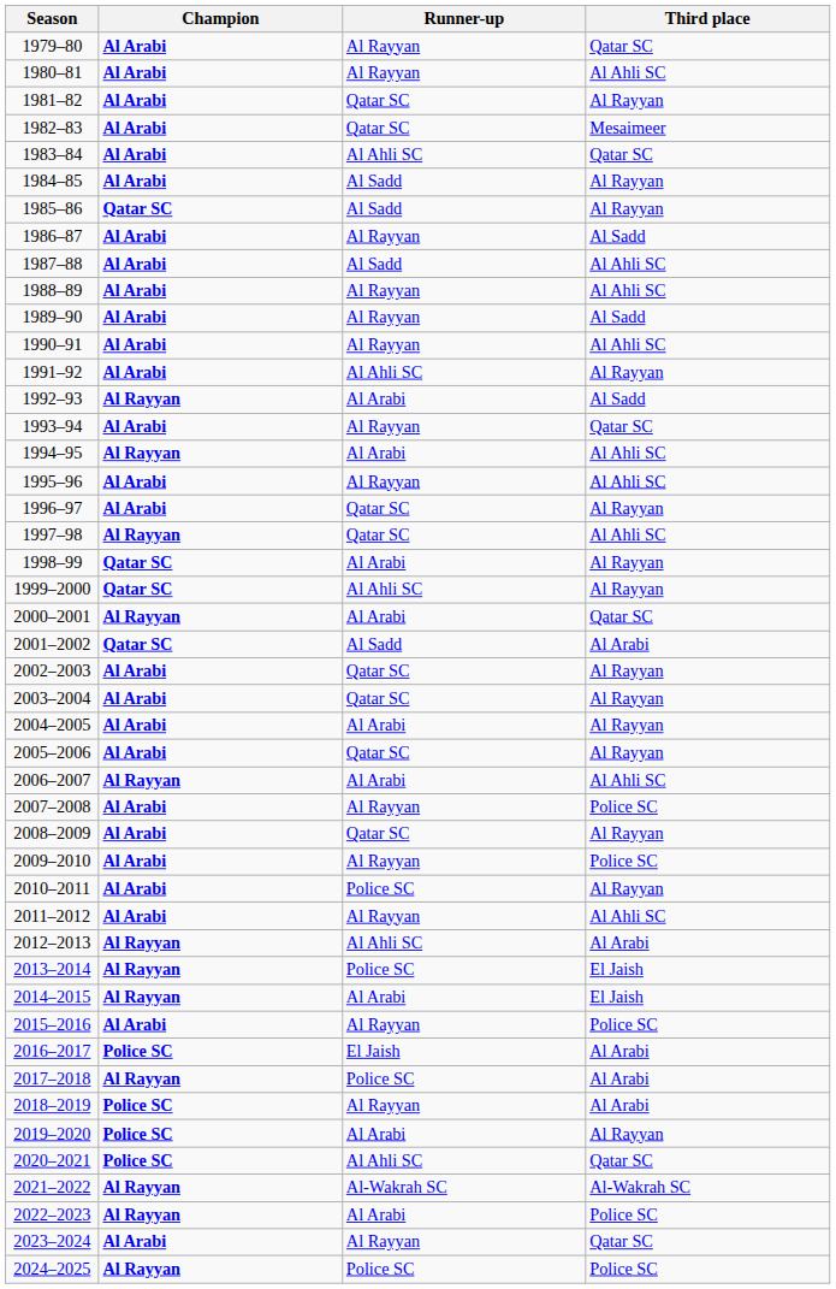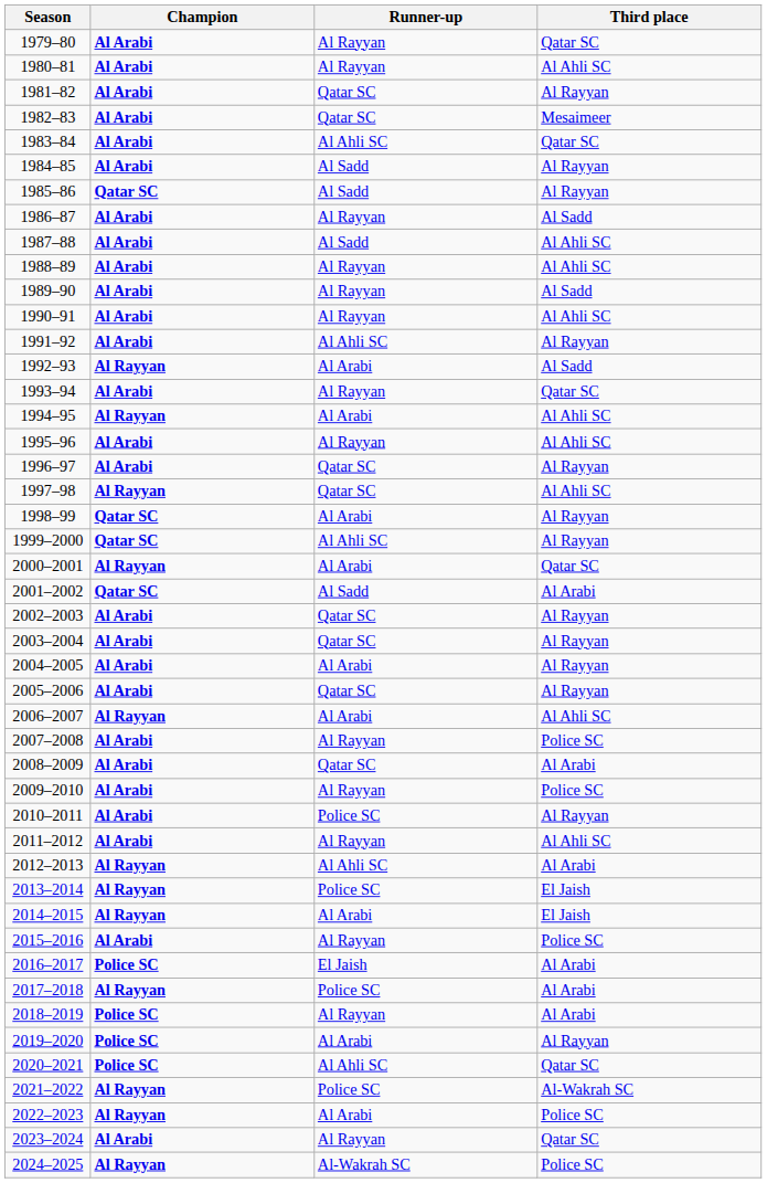 <table class="wikitable">
 <tr>
 <th width=80>Season</th>
 <th width=220>Champion</th>
 <th width=220>Runner-up</th>
 <th width=220>Third place</th>
 </tr>
 <tr>
 <td align=center>1979–80</td>
 <td><strong><a href='#'>Al Arabi</a></strong></td>
 <td><a href='#'>Al Rayyan</a></td>
 <td><a href='#'>Qatar SC</a></td>
 </tr>
 <tr>
 <td align=center>1980–81</td>
 <td><strong><a href='#'>Al Arabi</a></strong></td>
 <td><a href='#'>Al Rayyan</a></td>
 <td><a href='#'>Al Ahli SC</a></td>
 </tr>
 <tr>
 <td align=center>1981–82</td>
 <td><strong><a href='#'>Al Arabi</a></strong></td>
 <td><a href='#'>Qatar SC</a></td>
 <td><a href='#'>Al Rayyan</a></td>
 </tr>
 <tr>
 <td align=center>1982–83</td>
 <td><strong><a href='#'>Al Arabi</a></strong></td>
 <td><a href='#'>Qatar SC</a></td>
 <td><a href='#'>Mesaimeer</a></td>
 </tr>
 <tr>
 <td align=center>1983–84</td>
 <td><strong><a href='#'>Al Arabi</a></strong></td>
 <td><a href='#'>Al Ahli SC</a></td>
 <td><a href='#'>Qatar SC</a></td>
 </tr>
 <tr>
 <td align=center>1984–85</td>
 <td><strong><a href='#'>Al Arabi</a></strong></td>
 <td><a href='#'>Al Sadd</a></td>
 <td><a href='#'>Al Rayyan</a></td>
 </tr>
 <tr>
 <td align=center>1985–86</td>
 <td><strong><a href='#'>Qatar SC</a></strong></td>
 <td><a href='#'>Al Sadd</a></td>
 <td><a href='#'>Al Rayyan</a></td>
 </tr>
 <tr>
 <td align=center>1986–87</td>
 <td><strong><a href='#'>Al Arabi</a></strong></td>
 <td><a href='#'>Al Rayyan</a></td>
 <td><a href='#'>Al Sadd</a></td>
 </tr>
 <tr>
 <td align=center>1987–88</td>
 <td><strong><a href='#'>Al Arabi</a></strong></td>
 <td><a href='#'>Al Sadd</a></td>
 <td><a href='#'>Al Ahli SC</a></td>
 </tr>
 <tr>
 <td align=center>1988–89</td>
 <td><strong><a href='#'>Al Arabi</a></strong></td>
 <td><a href='#'>Al Rayyan</a></td>
 <td><a href='#'>Al Ahli SC</a></td>
 </tr>
 <tr>
 <td align=center>1989–90</td>
 <td><strong><a href='#'>Al Arabi</a></strong></td>
 <td><a href='#'>Al Rayyan</a></td>
 <td><a href='#'>Al Sadd</a></td>
 </tr>
 <tr>
 <td align=center>1990–91</td>
 <td><strong><a href='#'>Al Arabi</a></strong></td>
 <td><a href='#'>Al Rayyan</a></td>
 <td><a href='#'>Al Ahli SC</a></td>
 </tr>
 <tr>
 <td align=center>1991–92</td>
 <td><strong><a href='#'>Al Arabi</a></strong></td>
 <td><a href='#'>Al Ahli SC</a></td>
 <td><a href='#'>Al Rayyan</a></td>
 </tr>
 <tr>
 <td align=center>1992–93</td>
 <td><strong><a href='#'>Al Rayyan</a></strong></td>
 <td><a href='#'>Al Arabi</a></td>
 <td><a href='#'>Al Sadd</a></td>
 </tr>
 <tr>
 <td align=center>1993–94</td>
 <td><strong><a href='#'>Al Arabi</a></strong></td>
 <td><a href='#'>Al Rayyan</a></td>
 <td><a href='#'>Qatar SC</a></td>
 </tr>
 <tr>
 <td align=center>1994–95</td>
 <td><strong><a href='#'>Al Rayyan</a></strong></td>
 <td><a href='#'>Al Arabi</a></td>
 <td><a href='#'>Al Ahli SC</a></td>
 </tr>
 <tr>
 <td align=center>1995–96</td>
 <td><strong><a href='#'>Al Arabi</a></strong></td>
 <td><a href='#'>Al Rayyan</a></td>
 <td><a href='#'>Al Ahli SC</a></td>
 </tr>
 <tr>
 <td align=center>1996–97</td>
 <td><strong><a href='#'>Al Arabi</a></strong></td>
 <td><a href='#'>Qatar SC</a></td>
 <td><a href='#'>Al Rayyan</a></td>
 </tr>
 <tr>
 <td align=center>1997–98</td>
 <td><strong><a href='#'>Al Rayyan</a></strong></td>
 <td><a href='#'>Qatar SC</a></td>
 <td><a href='#'>Al Ahli SC</a></td>
 </tr>
 <tr>
 <td align=center>1998–99</td>
 <td><strong><a href='#'>Qatar SC</a></strong></td>
 <td><a href='#'>Al Arabi</a></td>
 <td><a href='#'>Al Rayyan</a></td>
 </tr>
 <tr>
 <td align=center>1999–2000</td>
 <td><strong><a href='#'>Qatar SC</a></strong></td>
 <td><a href='#'>Al Ahli SC</a></td>
 <td><a href='#'>Al Rayyan</a></td>
 </tr>
 <tr>
 <td align=center>2000–2001</td>
 <td><strong><a href='#'>Al Rayyan</a></strong></td>
 <td><a href='#'>Al Arabi</a></td>
 <td><a href='#'>Qatar SC</a></td>
 </tr>
 <tr>
 <td align=center>2001–2002</td>
 <td><strong><a href='#'>Qatar SC</a></strong></td>
 <td><a href='#'>Al Sadd</a></td>
 <td><a href='#'>Al Arabi</a></td>
 </tr>
 <tr>
 <td align=center>2002–2003</td>
 <td><strong><a href='#'>Al Arabi</a></strong></td>
 <td><a href='#'>Qatar SC</a></td>
 <td><a href='#'>Al Rayyan</a></td>
 </tr>
 <tr>
 <td align=center>2003–2004</td>
 <td><strong><a href='#'>Al Arabi</a></strong></td>
 <td><a href='#'>Qatar SC</a></td>
 <td><a href='#'>Al Rayyan</a></td>
 </tr>
 <tr>
 <td align=center>2004–2005</td>
 <td><strong><a href='#'>Al Arabi</a></strong></td>
 <td><a href='#'>Al Arabi</a></td>
 <td><a href='#'>Al Rayyan</a></td>
 </tr>
 <tr>
 <td align=center>2005–2006</td>
 <td><strong><a href='#'>Al Arabi</a></strong></td>
 <td><a href='#'>Qatar SC</a></td>
 <td><a href='#'>Al Rayyan</a></td>
 </tr>
 <tr>
 <td align=center>2006–2007</td>
 <td><strong><a href='#'>Al Rayyan</a></strong></td>
 <td><a href='#'>Al Arabi</a></td>
 <td><a href='#'>Al Ahli SC</a></td>
 </tr>
 <tr>
 <td align=center>2007–2008</td>
 <td><strong><a href='#'>Al Arabi</a></strong></td>
 <td><a href='#'>Al Rayyan</a></td>
 <td><a href='#'>Police SC</a></td>
 </tr>
 <tr>
 <td align=center>2008–2009</td>
 <td><strong><a href='#'>Al Arabi</a></strong></td>
 <td><a href='#'>Qatar SC</a></td>
-<td><a href='#'>Al Rayyan</a></td>
+<td><a href='#'>Al Arabi</a></td>
 </tr>
 <tr>
 <td align=center>2009–2010</td>
 <td><strong><a href='#'>Al Arabi</a></strong></td>
 <td><a href='#'>Al Rayyan</a></td>
 <td><a href='#'>Police SC</a></td>
 </tr>
 <tr>
 <td align=center>2010–2011</td>
 <td><strong><a href='#'>Al Arabi</a></strong></td>
 <td><a href='#'>Police SC</a></td>
 <td><a href='#'>Al Rayyan</a></td>
 </tr>
 <tr>
 <td align=center>2011–2012</td>
 <td><strong><a href='#'>Al Arabi</a></strong></td>
 <td><a href='#'>Al Rayyan</a></td>
 <td><a href='#'>Al Ahli SC</a></td>
 </tr>
 <tr>
 <td align=center>2012–2013</td>
 <td><strong><a href='#'>Al Rayyan</a></strong></td>
 <td><a href='#'>Al Ahli SC</a></td>
 <td><a href='#'>Al Arabi</a></td>
 </tr>
 <tr>
 <td align=center><a href='#'>2013–2014</a></td>
 <td><strong><a href='#'>Al Rayyan</a></strong></td>
 <td><a href='#'>Police SC</a></td>
 <td><a href='#'>El Jaish</a></td>
 </tr>
 <tr>
 <td align=center><a href='#'>2014–2015</a></td>
 <td><strong><a href='#'>Al Rayyan</a></strong></td>
 <td><a href='#'>Al Arabi</a></td>
 <td><a href='#'>El Jaish</a></td>
 </tr>
 <tr>
 <td align=center><a href='#'>2015–2016</a></td>
 <td><strong><a href='#'>Al Arabi</a></strong></td>
 <td><a href='#'>Al Rayyan</a></td>
 <td><a href='#'>Police SC</a></td>
 </tr>
 <tr>
 <td align=center><a href='#'>2016–2017</a></td>
 <td><strong><a href='#'>Police SC</a></strong></td>
 <td><a href='#'>El Jaish</a></td>
 <td><a href='#'>Al Arabi</a></td>
 </tr>
 <tr>
 <td align=center><a href='#'>2017–2018</a></td>
 <td><strong><a href='#'>Al Rayyan</a></strong></td>
 <td><a href='#'>Police SC</a></td>
 <td><a href='#'>Al Arabi</a></td>
 </tr>
 <tr>
 <td align=center><a href='#'>2018–2019</a></td>
 <td><strong><a href='#'>Police SC</a></strong></td>
 <td><a href='#'>Al Rayyan</a></td>
 <td><a href='#'>Al Arabi</a></td>
 </tr>
 <tr>
 <td align=center><a href='#'>2019–2020</a></td>
 <td><strong><a href='#'>Police SC</a></strong></td>
 <td><a href='#'>Al Arabi</a></td>
 <td><a href='#'>Al Rayyan</a></td>
 </tr>
 <tr>
 <td align=center><a href='#'>2020–2021</a></td>
 <td><strong><a href='#'>Police SC</a></strong></td>
 <td><a href='#'>Al Ahli SC</a></td>
 <td><a href='#'>Qatar SC</a></td>
 </tr>
 <tr>
 <td align=center><a href='#'>2021–2022</a></td>
 <td><strong><a href='#'>Al Rayyan</a></strong></td>
-<td><a href='#'>Al-Wakrah SC</a></td>
+<td><a href='#'>Police SC</a></td>
 <td><a href='#'>Al-Wakrah SC</a></td>
 </tr>
 <tr>
 <td align=center><a href='#'>2022–2023</a></td>
 <td><strong><a href='#'>Al Rayyan</a></strong></td>
 <td><a href='#'>Al Arabi</a></td>
 <td><a href='#'>Police SC</a></td>
 </tr>
 <tr>
 <td align=center><a href='#'>2023–2024</a></td>
 <td><strong><a href='#'>Al Arabi</a></strong></td>
 <td><a href='#'>Al Rayyan</a></td>
 <td><a href='#'>Qatar SC</a></td>
 </tr>
 <tr>
 <td align=center><a href='#'>2024–2025</a></td>
 <td><strong><a href='#'>Al Rayyan</a></strong></td>
-<td><a href='#'>Police SC</a></td>
+<td><a href='#'>Al-Wakrah SC</a></td>
 <td><a href='#'>Police SC</a></td>
 </tr>
 </table>
